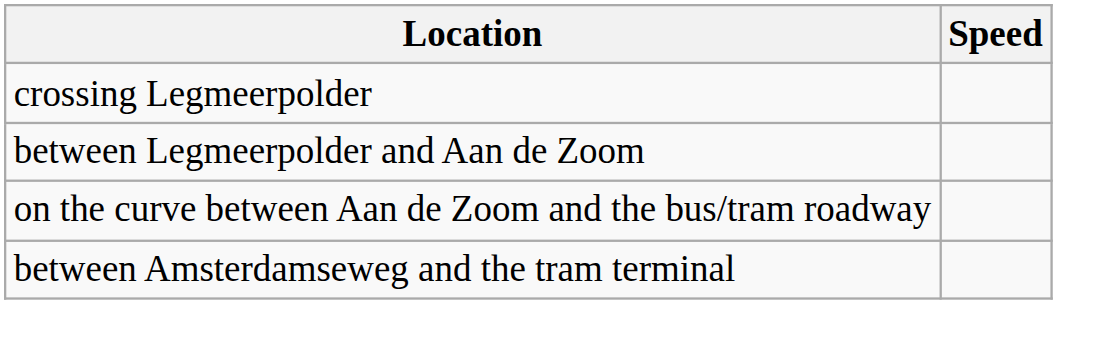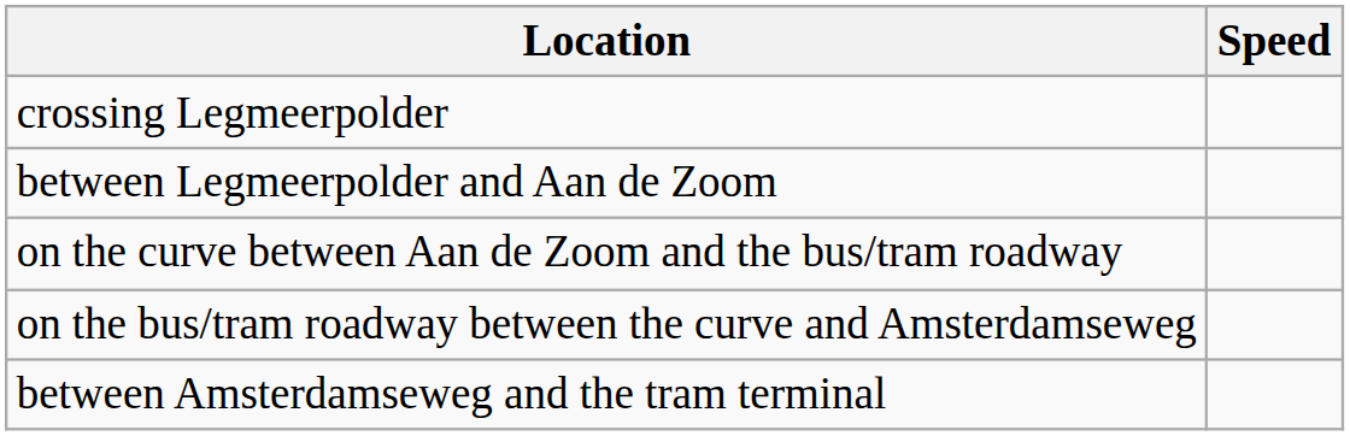 <table class="wikitable">
 <tr>
 <th>Location</th>
 <th>Speed</th>
 </tr>
 <tr>
 <td>crossing Legmeerpolder</td>
 <td></td>
 </tr>
 <tr>
 <td>between Legmeerpolder and Aan de Zoom</td>
 <td></td>
 </tr>
 <tr>
 <td>on the curve between Aan de Zoom and the bus/tram roadway</td>
 <td></td>
 </tr>
 <tr>
+<td>on the bus/tram roadway between the curve and Amsterdamseweg</td>
+<td></td>
+</tr>
+<tr>
 <td>between Amsterdamseweg and the tram terminal</td>
 <td></td>
 </tr>
 </table>
